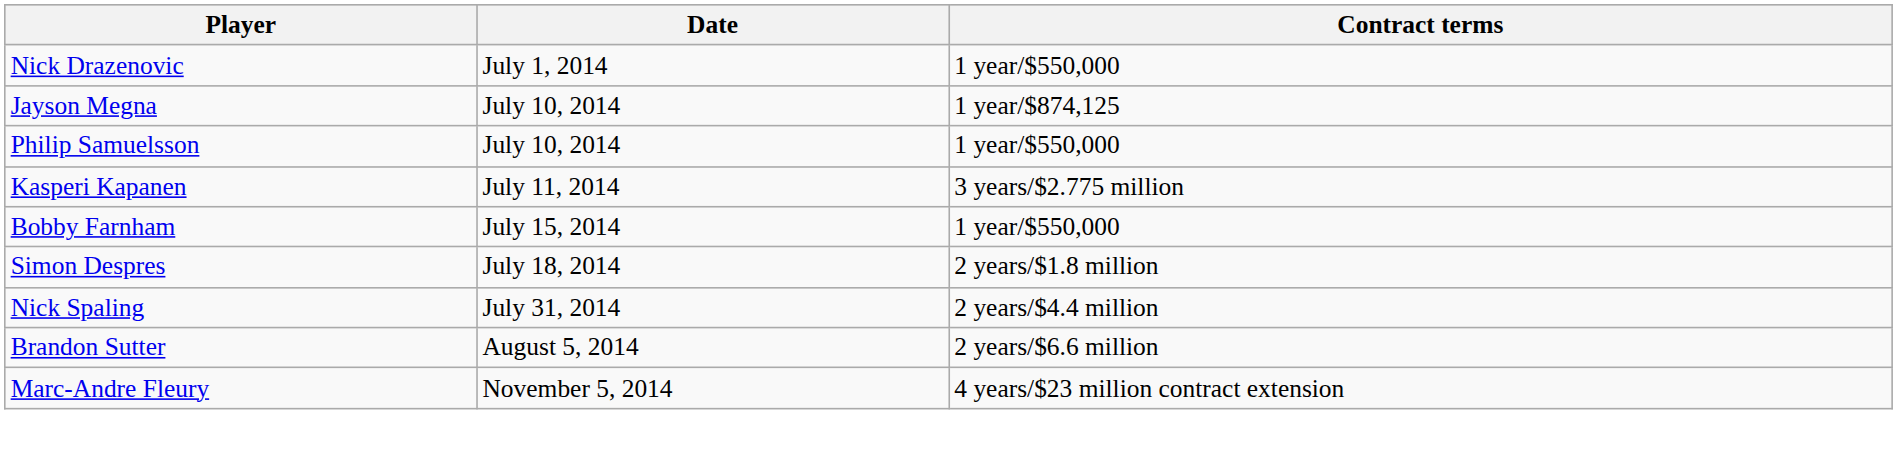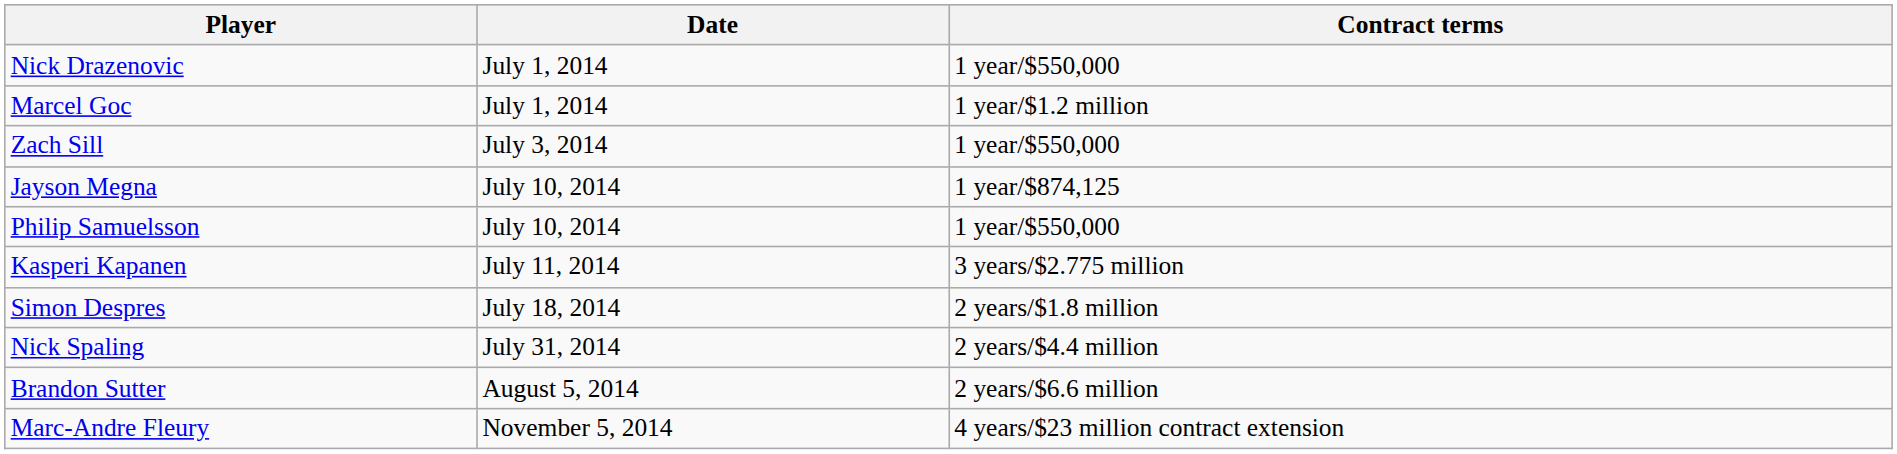 <table class="wikitable" style="width:75%;">
 <tr style="text-align:center; background:#ddd;">
 <th style="width:25%;">Player</th>
 <th style="width:25%;">Date</th>
 <th style="width:50%;">Contract terms</th>
 </tr>
 <tr>
 <td><a href='#'>Nick Drazenovic</a></td>
 <td>July 1, 2014</td>
+<td>1 year/$550,000</td>
+</tr>
+<tr>
+<td><a href='#'>Marcel Goc</a></td>
+<td>July 1, 2014</td>
+<td>1 year/$1.2 million</td>
+</tr>
+<tr>
+<td><a href='#'>Zach Sill</a></td>
+<td>July 3, 2014</td>
 <td>1 year/$550,000</td>
 </tr>
 <tr>
 <td><a href='#'>Jayson Megna</a></td>
 <td>July 10, 2014</td>
 <td>1 year/$874,125</td>
 </tr>
 <tr>
 <td><a href='#'>Philip Samuelsson</a></td>
 <td>July 10, 2014</td>
 <td>1 year/$550,000</td>
 </tr>
 <tr>
 <td><a href='#'>Kasperi Kapanen</a></td>
 <td>July 11, 2014</td>
 <td>3 years/$2.775 million</td>
-</tr>
-<tr>
-<td><a href='#'>Bobby Farnham</a></td>
-<td>July 15, 2014</td>
-<td>1 year/$550,000</td>
 </tr>
 <tr>
 <td><a href='#'>Simon Despres</a></td>
 <td>July 18, 2014</td>
 <td>2 years/$1.8 million</td>
 </tr>
 <tr>
 <td><a href='#'>Nick Spaling</a></td>
 <td>July 31, 2014</td>
 <td>2 years/$4.4 million</td>
 </tr>
 <tr>
 <td><a href='#'>Brandon Sutter</a></td>
 <td>August 5, 2014</td>
 <td>2 years/$6.6 million</td>
 </tr>
 <tr>
 <td><a href='#'>Marc-Andre Fleury</a></td>
 <td>November 5, 2014</td>
 <td>4 years/$23 million contract extension</td>
 </tr>
 </table>
